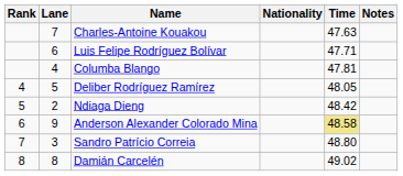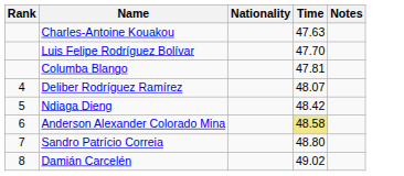 <table class="wikitable sortable" style="text-align:center">
 <tr>
 <th>Rank</th>
-<th>Lane</th>
 <th>Name</th>
 <th>Nationality</th>
 <th>Time</th>
 <th>Notes</th>
 </tr>
 <tr>
 <td></td>
-<td>7</td>
 <td align="left"><a href='#'>Charles-Antoine Kouakou</a></td>
 <td align="left"></td>
 <td>47.63</td>
 <td></td>
 </tr>
 <tr>
 <td></td>
-<td>6</td>
 <td align="left"><a href='#'>Luis Felipe Rodríguez Bolívar</a></td>
 <td align="left"></td>
-<td>47.71</td>
+<td>47.70</td>
 <td></td>
 </tr>
 <tr>
 <td></td>
-<td>4</td>
 <td align="left"><a href='#'>Columba Blango</a></td>
 <td align="left"></td>
 <td>47.81</td>
 <td></td>
 </tr>
 <tr>
 <td>4</td>
-<td>5</td>
 <td align="left"><a href='#'>Deliber Rodríguez Ramírez</a></td>
 <td align="left"></td>
-<td>48.05</td>
+<td>48.07</td>
 <td></td>
 </tr>
 <tr>
 <td>5</td>
-<td>2</td>
 <td align="left"><a href='#'>Ndiaga Dieng</a></td>
 <td align="left"></td>
 <td>48.42</td>
 <td></td>
 </tr>
 <tr>
 <td>6</td>
-<td>9</td>
 <td align="left"><a href='#'>Anderson Alexander Colorado Mina</a></td>
 <td align="left"></td>
 <td style="background: khaki;">48.58</td>
 <td></td>
 </tr>
 <tr>
 <td>7</td>
-<td>3</td>
 <td align="left"><a href='#'>Sandro Patrício Correia</a></td>
 <td align="left"></td>
 <td>48.80</td>
 <td></td>
 </tr>
 <tr>
 <td>8</td>
-<td>8</td>
 <td align="left"><a href='#'>Damián Carcelén</a></td>
 <td align="left"></td>
 <td>49.02</td>
 <td></td>
 </tr>
 </table>
